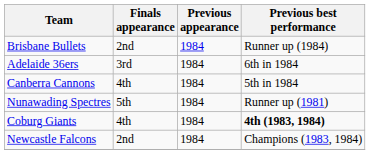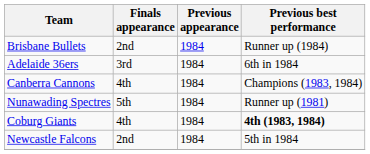 <table class="wikitable" style="text-align:left">
 <tr>
 <th>Team</th>
 <th>Finals<br>appearance</th>
 <th>Previous<br>appearance</th>
 <th>Previous best<br>performance</th>
 </tr>
 <tr>
 <td><a href='#'>Brisbane Bullets</a></td>
 <td>2nd</td>
 <td><a href='#'>1984</a></td>
 <td>Runner up (1984)</td>
 </tr>
 <tr>
 <td><a href='#'>Adelaide 36ers</a></td>
 <td>3rd</td>
 <td>1984</td>
 <td>6th in 1984</td>
 </tr>
 <tr>
 <td><a href='#'>Canberra Cannons</a></td>
 <td>4th</td>
 <td>1984</td>
-<td>5th in 1984</td>
+<td>Champions (<a href='#'>1983</a>, 1984)</td>
 </tr>
 <tr>
 <td><a href='#'>Nunawading Spectres</a></td>
 <td>5th</td>
 <td>1984</td>
 <td>Runner up (<a href='#'>1981</a>)</td>
 </tr>
 <tr>
 <td><a href='#'>Coburg Giants</a></td>
 <td>4th</td>
 <td>1984</td>
 <td><strong>4th (1983, 1984)</strong></td>
 </tr>
 <tr>
 <td><a href='#'>Newcastle Falcons</a></td>
 <td>2nd</td>
 <td>1984</td>
-<td>Champions (<a href='#'>1983</a>, 1984)</td>
+<td>5th in 1984</td>
 </tr>
 <tr>
 </tr>
 </table>
